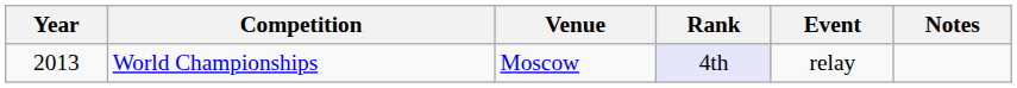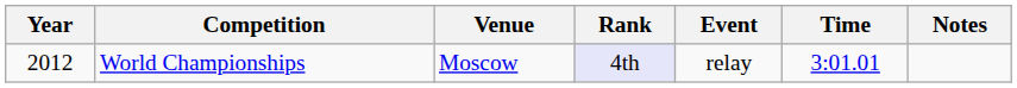 <table class="wikitable" width=50% style="font-size:90%; text-align:center;">
 <tr>
 <th>Year</th>
 <th>Competition</th>
 <th>Venue</th>
 <th>Rank</th>
 <th>Event</th>
+<th>Time</th>
 <th>Notes</th>
 </tr>
 <tr>
-<td>2013</td>
+<td>2012</td>
 <td align=left><a href='#'>World Championships</a></td>
 <td align=left> <a href='#'>Moscow</a></td>
 <td style="background: lavender;">4th</td>
 <td> relay</td>
+<td><a href='#'>3:01.01</a></td>
 <td></td>
 </tr>
 </table>
